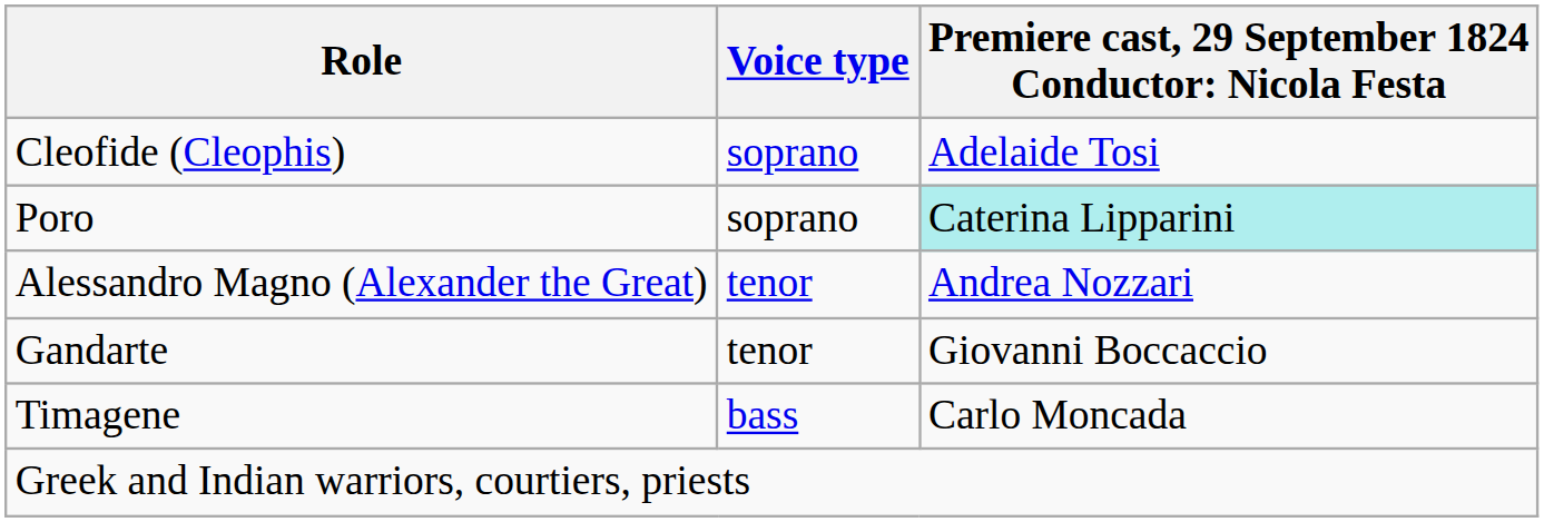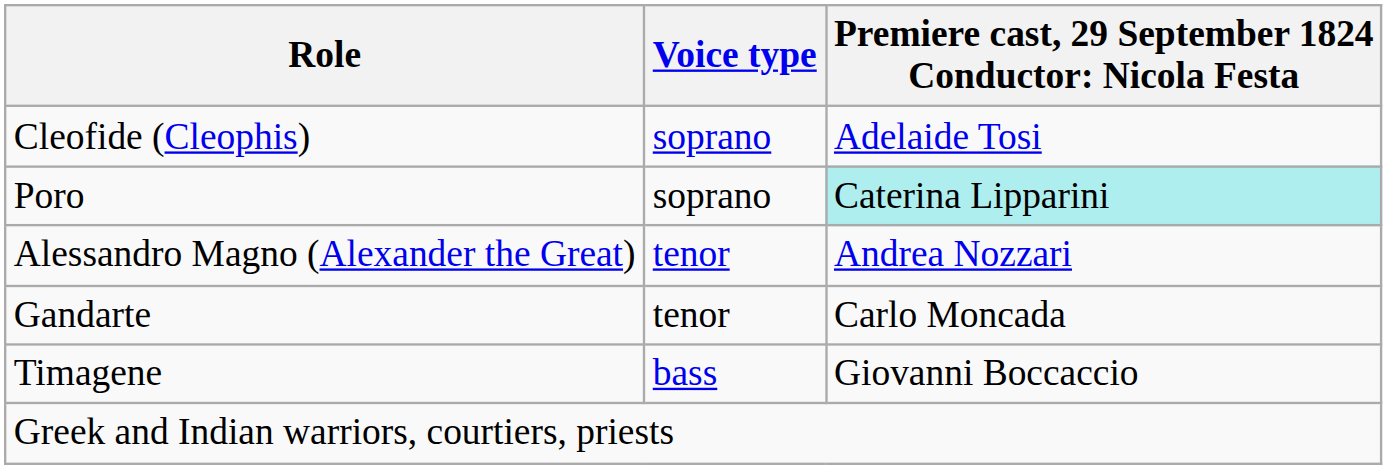 <table class="wikitable">
 <tr>
 <th>Role</th>
 <th><a href='#'>Voice type</a></th>
 <th>Premiere cast, 29 September 1824<br>Conductor: Nicola Festa</th>
 </tr>
 <tr>
 <td>Cleofide (<a href='#'>Cleophis</a>)</td>
 <td><a href='#'>soprano</a></td>
 <td><a href='#'>Adelaide Tosi</a></td>
 </tr>
 <tr>
 <td>Poro</td>
 <td>soprano</td>
 <td style="background: paleturquoise;">Caterina Lipparini</td>
 </tr>
 <tr>
 <td>Alessandro Magno (<a href='#'>Alexander the Great</a>)</td>
 <td><a href='#'>tenor</a></td>
 <td><a href='#'>Andrea Nozzari</a></td>
 </tr>
 <tr>
 <td>Gandarte</td>
 <td>tenor</td>
-<td>Giovanni Boccaccio</td>
+<td>Carlo Moncada</td>
 </tr>
 <tr>
 <td>Timagene</td>
 <td><a href='#'>bass</a></td>
-<td>Carlo Moncada</td>
+<td>Giovanni Boccaccio</td>
 </tr>
 <tr>
 <td colspan=3>Greek and Indian warriors, courtiers, priests</td>
 </tr>
 </table>
